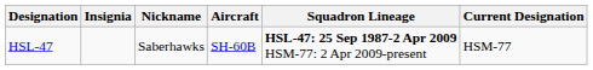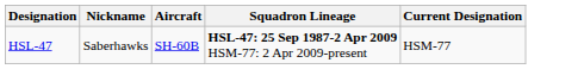 <table class="wikitable">
 <tr>
 <th>Designation</th>
-<th>Insignia</th>
 <th>Nickname</th>
 <th>Aircraft</th>
 <th>Squadron Lineage</th>
 <th>Current Designation</th>
 </tr>
 <tr>
 <td><a href='#'>HSL-47</a></td>
-<td></td>
 <td>Saberhawks</td>
 <td><a href='#'>SH-60B</a></td>
 <td style="white-space: nowrap;"><strong>HSL-47: 25 Sep 1987-2 Apr 2009</strong><br>HSM-77: 2 Apr 2009-present</td>
 <td>HSM-77</td>
 </tr>
 </table>
